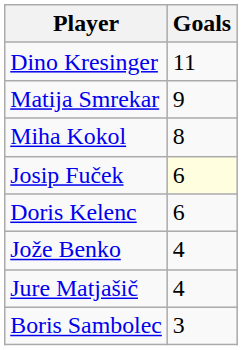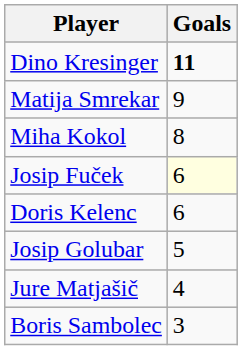 <table class="wikitable">
 <tr>
 <th>Player</th>
 <th>Goals</th>
 </tr>
 <tr>
 <td><a href='#'>Dino Kresinger</a></td>
-<td>11</td>
+<td><strong>11</strong></td>
 </tr>
 <tr>
 <td><a href='#'>Matija Smrekar</a></td>
 <td>9</td>
 </tr>
 <tr>
 <td><a href='#'>Miha Kokol</a></td>
 <td>8</td>
 </tr>
 <tr>
 <td><a href='#'>Josip Fuček</a></td>
 <td style="background: lightyellow;">6</td>
 </tr>
 <tr>
 <td><a href='#'>Doris Kelenc</a></td>
 <td>6</td>
 </tr>
 <tr>
-<td><a href='#'>Jože Benko</a></td>
-<td>4</td>
+<td><a href='#'>Josip Golubar</a></td>
+<td>5</td>
 </tr>
 <tr>
 <td><a href='#'>Jure Matjašič</a></td>
 <td>4</td>
 </tr>
 <tr>
 <td><a href='#'>Boris Sambolec</a></td>
 <td>3</td>
 </tr>
 </table>
